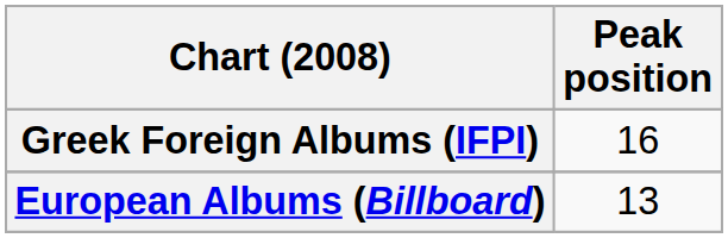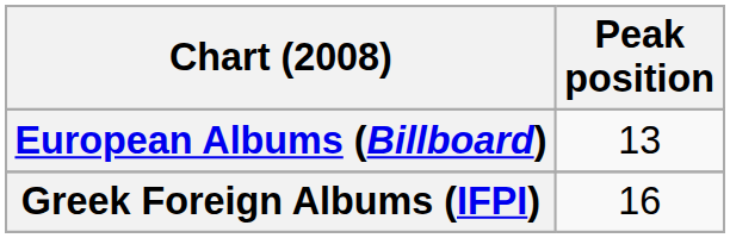 <table class="wikitable sortable plainrowheaders" style="text-align:center">
 <tr>
 <th scope="col">Chart (2008)</th>
 <th scope="col">Peak<br>position</th>
 </tr>
 <tr>
 </tr>
 <tr>
 </tr>
 <tr>
+<th scope="row"><a href='#'>European Albums</a> (<em><a href='#'>Billboard</a></em>)</th>
+<td>13</td>
+</tr>
+<tr>
+</tr>
+<tr>
 <th scope="row">Greek Foreign Albums (<a href='#'>IFPI</a>)</th>
 <td>16</td>
 </tr>
 <tr>
 </tr>
-<tr>
-<th scope="row"><a href='#'>European Albums</a> (<em><a href='#'>Billboard</a></em>)</th>
-<td>13</td>
-</tr>
-<tr>
-</tr>
 </table>
